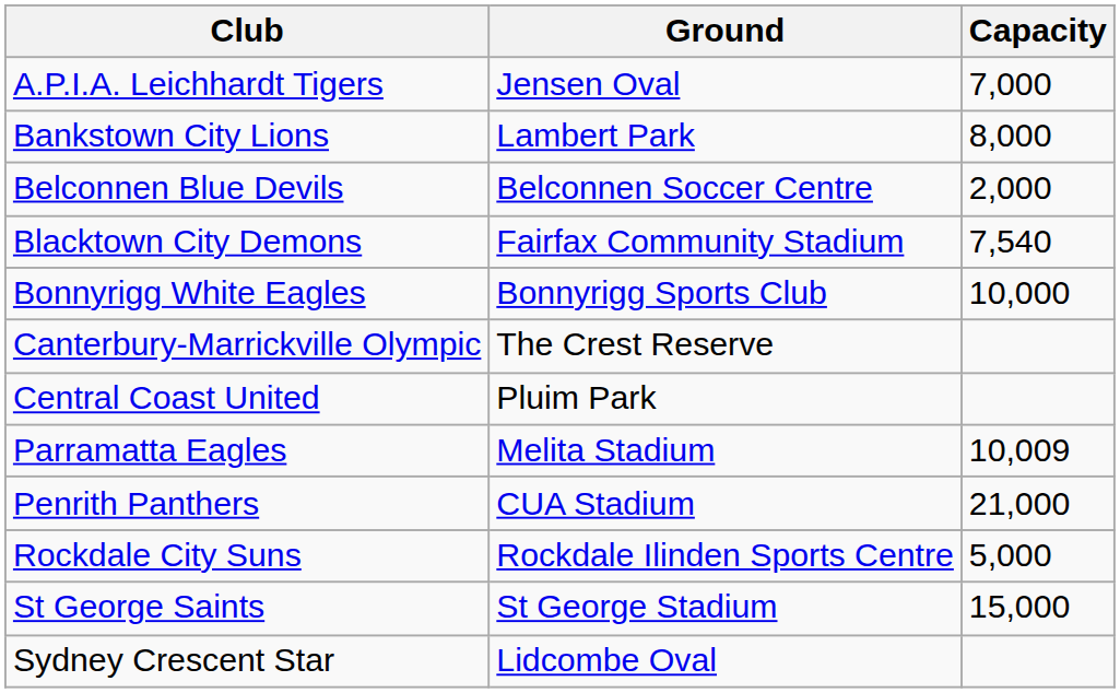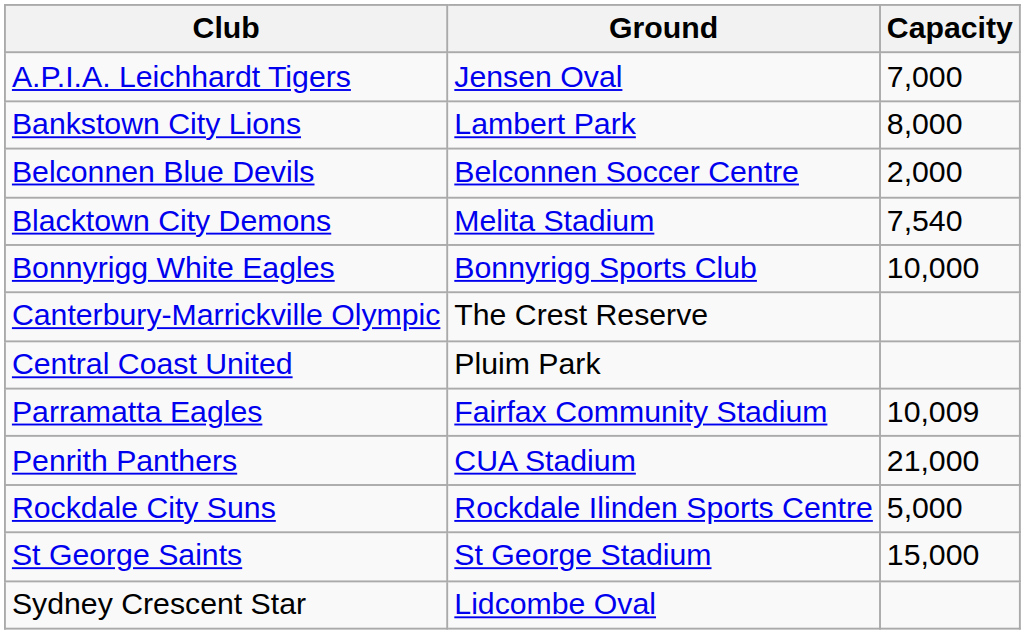 <table class="wikitable sortable" style="font-size:100%;">
 <tr>
 <th>Club</th>
 <th>Ground</th>
 <th>Capacity</th>
 </tr>
 <tr>
 <td><a href='#'>A.P.I.A. Leichhardt Tigers</a></td>
 <td><a href='#'>Jensen Oval</a></td>
 <td>7,000</td>
 </tr>
 <tr>
 <td><a href='#'>Bankstown City Lions</a></td>
 <td><a href='#'>Lambert Park</a></td>
 <td>8,000</td>
 </tr>
 <tr>
 <td><a href='#'>Belconnen Blue Devils</a></td>
 <td><a href='#'>Belconnen Soccer Centre</a></td>
 <td>2,000</td>
 </tr>
 <tr>
 <td><a href='#'>Blacktown City Demons</a></td>
-<td><a href='#'>Fairfax Community Stadium</a></td>
+<td><a href='#'>Melita Stadium</a></td>
 <td>7,540</td>
 </tr>
 <tr>
 <td><a href='#'>Bonnyrigg White Eagles</a></td>
 <td><a href='#'>Bonnyrigg Sports Club</a></td>
 <td>10,000</td>
 </tr>
 <tr>
 <td><a href='#'>Canterbury-Marrickville Olympic</a></td>
 <td>The Crest Reserve</td>
 <td></td>
 </tr>
 <tr>
 <td><a href='#'>Central Coast United</a></td>
 <td>Pluim Park</td>
 <td></td>
 </tr>
 <tr>
 <td><a href='#'>Parramatta Eagles</a></td>
-<td><a href='#'>Melita Stadium</a></td>
+<td><a href='#'>Fairfax Community Stadium</a></td>
 <td>10,009</td>
 </tr>
 <tr>
 <td><a href='#'>Penrith Panthers</a></td>
 <td><a href='#'>CUA Stadium</a></td>
 <td>21,000</td>
 </tr>
 <tr>
 <td><a href='#'>Rockdale City Suns</a></td>
 <td><a href='#'>Rockdale Ilinden Sports Centre</a></td>
 <td>5,000</td>
 </tr>
 <tr>
 <td><a href='#'>St George Saints</a></td>
 <td><a href='#'>St George Stadium</a></td>
 <td>15,000</td>
 </tr>
 <tr>
 <td>Sydney Crescent Star</td>
 <td><a href='#'>Lidcombe Oval</a></td>
 <td></td>
 </tr>
 </table>
